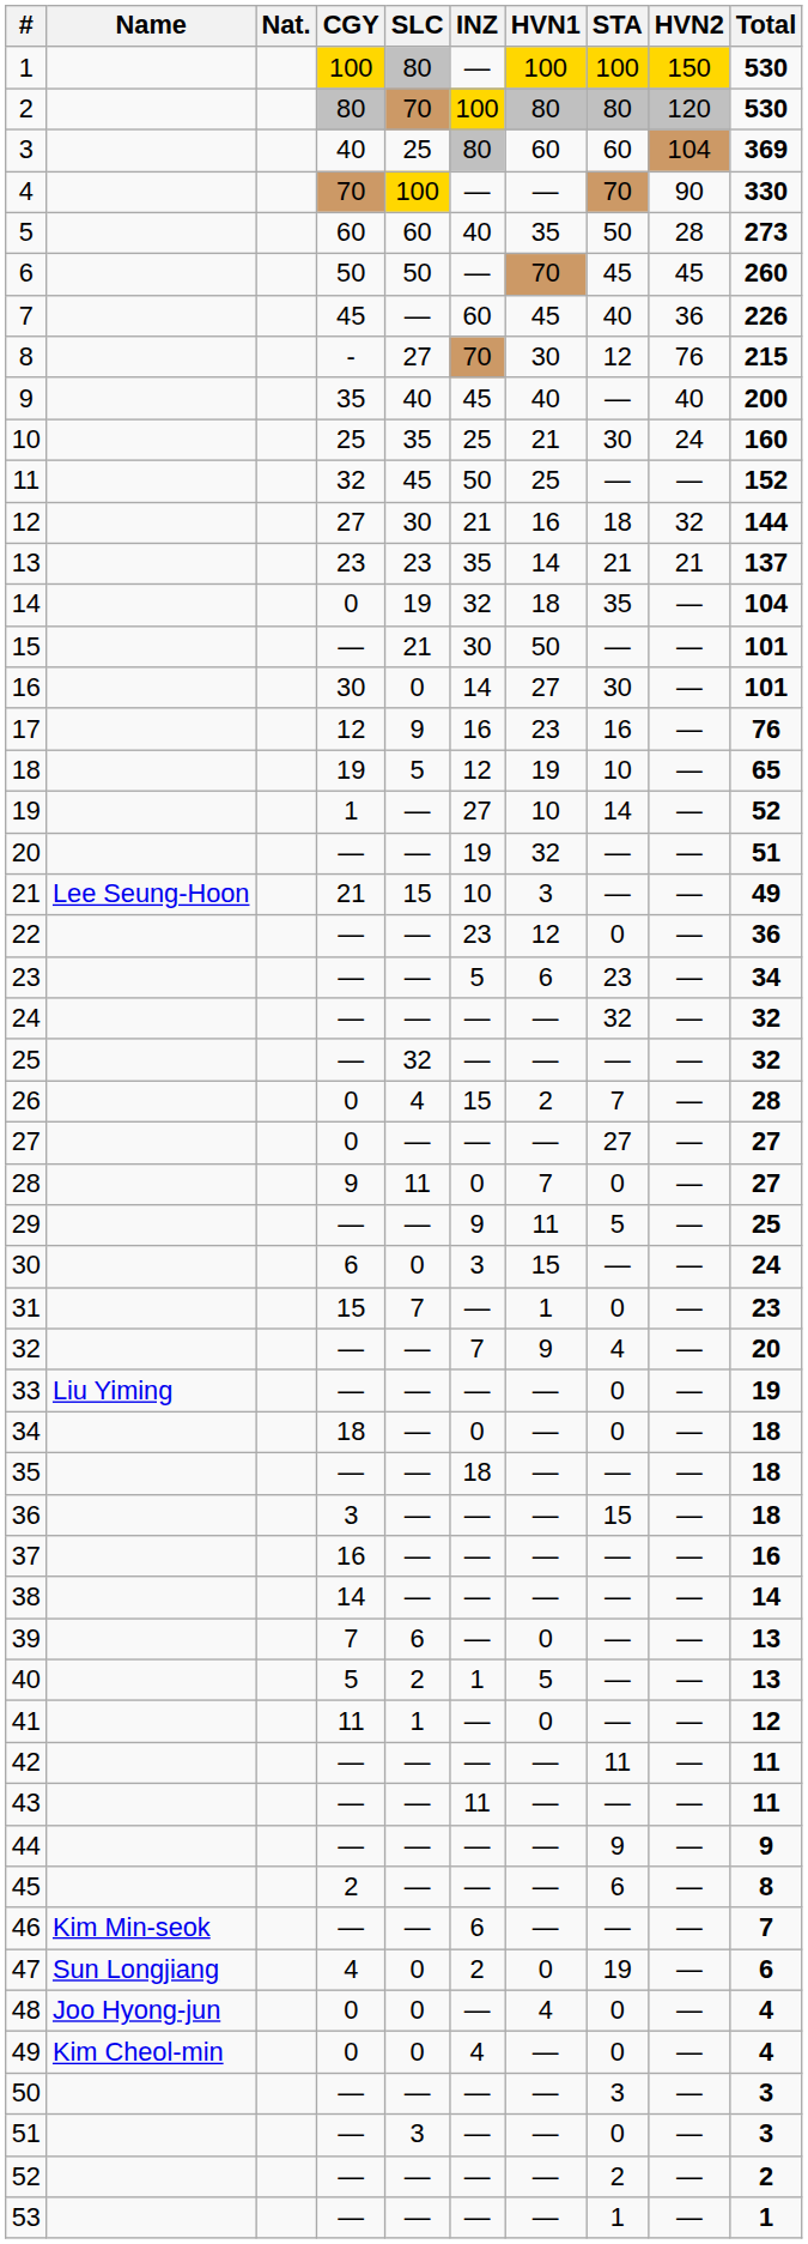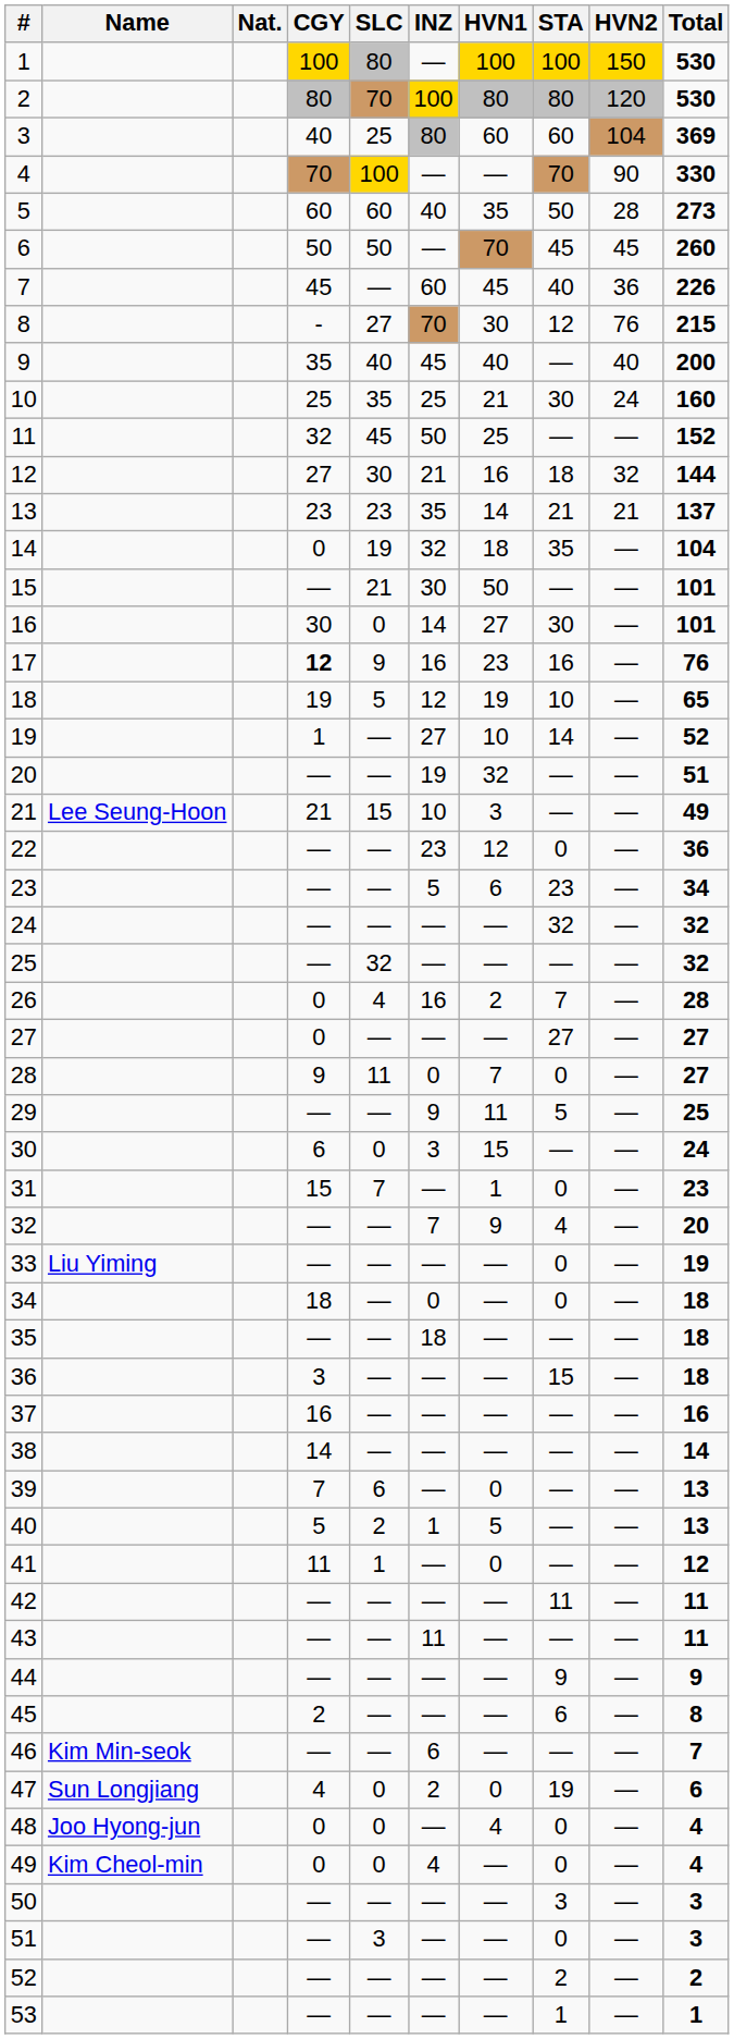 <table class="wikitable sortable" style="text-align:center;">
 <tr>
 <th>#</th>
 <th>Name</th>
 <th>Nat.</th>
 <th>CGY</th>
 <th>SLC</th>
 <th>INZ</th>
 <th>HVN1</th>
 <th>STA</th>
 <th>HVN2</th>
 <th>Total</th>
 </tr>
 <tr>
 <td>1</td>
 <td align=left></td>
 <td></td>
 <td bgcolor=gold>100</td>
 <td bgcolor=silver>80</td>
 <td>—</td>
 <td bgcolor=gold>100</td>
 <td bgcolor=gold>100</td>
 <td bgcolor=gold>150</td>
 <td><strong>530</strong></td>
 </tr>
 <tr>
 <td>2</td>
 <td align=left></td>
 <td></td>
 <td bgcolor=silver>80</td>
 <td bgcolor=cc9966>70</td>
 <td bgcolor=gold>100</td>
 <td bgcolor=silver>80</td>
 <td bgcolor=silver>80</td>
 <td bgcolor=silver>120</td>
 <td><strong>530</strong></td>
 </tr>
 <tr>
 <td>3</td>
 <td align=left></td>
 <td></td>
 <td>40</td>
 <td>25</td>
 <td bgcolor=silver>80</td>
 <td>60</td>
 <td>60</td>
 <td bgcolor=cc9966>104</td>
 <td><strong>369</strong></td>
 </tr>
 <tr>
 <td>4</td>
 <td align=left></td>
 <td></td>
 <td bgcolor=cc9966>70</td>
 <td bgcolor=gold>100</td>
 <td>—</td>
 <td>—</td>
 <td bgcolor=cc9966>70</td>
 <td>90</td>
 <td><strong>330</strong></td>
 </tr>
 <tr>
 <td>5</td>
 <td align=left></td>
 <td></td>
 <td>60</td>
 <td>60</td>
 <td>40</td>
 <td>35</td>
 <td>50</td>
 <td>28</td>
 <td><strong>273</strong></td>
 </tr>
 <tr>
 <td>6</td>
 <td align=left></td>
 <td></td>
 <td>50</td>
 <td>50</td>
 <td>—</td>
 <td bgcolor=cc9966>70</td>
 <td>45</td>
 <td>45</td>
 <td><strong>260</strong></td>
 </tr>
 <tr>
 <td>7</td>
 <td align=left></td>
 <td></td>
 <td>45</td>
 <td>—</td>
 <td>60</td>
 <td>45</td>
 <td>40</td>
 <td>36</td>
 <td><strong>226</strong></td>
 </tr>
 <tr>
 <td>8</td>
 <td align=left></td>
 <td></td>
 <td>-</td>
 <td>27</td>
 <td bgcolor=cc9966>70</td>
 <td>30</td>
 <td>12</td>
 <td>76</td>
 <td><strong>215</strong></td>
 </tr>
 <tr>
 <td>9</td>
 <td align=left></td>
 <td></td>
 <td>35</td>
 <td>40</td>
 <td>45</td>
 <td>40</td>
 <td>—</td>
 <td>40</td>
 <td><strong>200</strong></td>
 </tr>
 <tr>
 <td>10</td>
 <td align=left></td>
 <td></td>
 <td>25</td>
 <td>35</td>
 <td>25</td>
 <td>21</td>
 <td>30</td>
 <td>24</td>
 <td><strong>160</strong></td>
 </tr>
 <tr>
 <td>11</td>
 <td align=left></td>
 <td></td>
 <td>32</td>
 <td>45</td>
 <td>50</td>
 <td>25</td>
 <td>—</td>
 <td>—</td>
 <td><strong>152</strong></td>
 </tr>
 <tr>
 <td>12</td>
 <td align=left></td>
 <td></td>
 <td>27</td>
 <td>30</td>
 <td>21</td>
 <td>16</td>
 <td>18</td>
 <td>32</td>
 <td><strong>144</strong></td>
 </tr>
 <tr>
 <td>13</td>
 <td align=left></td>
 <td></td>
 <td>23</td>
 <td>23</td>
 <td>35</td>
 <td>14</td>
 <td>21</td>
 <td>21</td>
 <td><strong>137</strong></td>
 </tr>
 <tr>
 <td>14</td>
 <td align=left></td>
 <td></td>
 <td>0</td>
 <td>19</td>
 <td>32</td>
 <td>18</td>
 <td>35</td>
 <td>—</td>
 <td><strong>104</strong></td>
 </tr>
 <tr>
 <td>15</td>
 <td align=left></td>
 <td></td>
 <td>—</td>
 <td>21</td>
 <td>30</td>
 <td>50</td>
 <td>—</td>
 <td>—</td>
 <td><strong>101</strong></td>
 </tr>
 <tr>
 <td>16</td>
 <td align=left></td>
 <td></td>
 <td>30</td>
 <td>0</td>
 <td>14</td>
 <td>27</td>
 <td>30</td>
 <td>—</td>
 <td><strong>101</strong></td>
 </tr>
 <tr>
 <td>17</td>
 <td align=left></td>
 <td></td>
-<td>12</td>
+<td><strong>12</strong></td>
 <td>9</td>
 <td>16</td>
 <td>23</td>
 <td>16</td>
 <td>—</td>
 <td><strong>76</strong></td>
 </tr>
 <tr>
 <td>18</td>
 <td align=left></td>
 <td></td>
 <td>19</td>
 <td>5</td>
 <td>12</td>
 <td>19</td>
 <td>10</td>
 <td>—</td>
 <td><strong>65</strong></td>
 </tr>
 <tr>
 <td>19</td>
 <td align=left></td>
 <td></td>
 <td>1</td>
 <td>—</td>
 <td>27</td>
 <td>10</td>
 <td>14</td>
 <td>—</td>
 <td><strong>52</strong></td>
 </tr>
 <tr>
 <td>20</td>
 <td align=left></td>
 <td></td>
 <td>—</td>
 <td>—</td>
 <td>19</td>
 <td>32</td>
 <td>—</td>
 <td>—</td>
 <td><strong>51</strong></td>
 </tr>
 <tr>
 <td>21</td>
 <td align=left><a href='#'>Lee Seung-Hoon</a></td>
 <td></td>
 <td>21</td>
 <td>15</td>
 <td>10</td>
 <td>3</td>
 <td>—</td>
 <td>—</td>
 <td><strong>49</strong></td>
 </tr>
 <tr>
 <td>22</td>
 <td align=left></td>
 <td></td>
 <td>—</td>
 <td>—</td>
 <td>23</td>
 <td>12</td>
 <td>0</td>
 <td>—</td>
 <td><strong>36</strong></td>
 </tr>
 <tr>
 <td>23</td>
 <td align=left></td>
 <td></td>
 <td>—</td>
 <td>—</td>
 <td>5</td>
 <td>6</td>
 <td>23</td>
 <td>—</td>
 <td><strong>34</strong></td>
 </tr>
 <tr>
 <td>24</td>
 <td align=left></td>
 <td></td>
 <td>—</td>
 <td>—</td>
 <td>—</td>
 <td>—</td>
 <td>32</td>
 <td>—</td>
 <td><strong>32</strong></td>
 </tr>
 <tr>
 <td>25</td>
 <td align=left></td>
 <td></td>
 <td>—</td>
 <td>32</td>
 <td>—</td>
 <td>—</td>
 <td>—</td>
 <td>—</td>
 <td><strong>32</strong></td>
 </tr>
 <tr>
 <td>26</td>
 <td align=left></td>
 <td></td>
 <td>0</td>
 <td>4</td>
-<td>15</td>
+<td>16</td>
 <td>2</td>
 <td>7</td>
 <td>—</td>
 <td><strong>28</strong></td>
 </tr>
 <tr>
 <td>27</td>
 <td align=left></td>
 <td></td>
 <td>0</td>
 <td>—</td>
 <td>—</td>
 <td>—</td>
 <td>27</td>
 <td>—</td>
 <td><strong>27</strong></td>
 </tr>
 <tr>
 <td>28</td>
 <td align=left></td>
 <td></td>
 <td>9</td>
 <td>11</td>
 <td>0</td>
 <td>7</td>
 <td>0</td>
 <td>—</td>
 <td><strong>27</strong></td>
 </tr>
 <tr>
 <td>29</td>
 <td align=left></td>
 <td></td>
 <td>—</td>
 <td>—</td>
 <td>9</td>
 <td>11</td>
 <td>5</td>
 <td>—</td>
 <td><strong>25</strong></td>
 </tr>
 <tr>
 <td>30</td>
 <td align=left></td>
 <td></td>
 <td>6</td>
 <td>0</td>
 <td>3</td>
 <td>15</td>
 <td>—</td>
 <td>—</td>
 <td><strong>24</strong></td>
 </tr>
 <tr>
 <td>31</td>
 <td align=left></td>
 <td></td>
 <td>15</td>
 <td>7</td>
 <td>—</td>
 <td>1</td>
 <td>0</td>
 <td>—</td>
 <td><strong>23</strong></td>
 </tr>
 <tr>
 <td>32</td>
 <td align=left></td>
 <td></td>
 <td>—</td>
 <td>—</td>
 <td>7</td>
 <td>9</td>
 <td>4</td>
 <td>—</td>
 <td><strong>20</strong></td>
 </tr>
 <tr>
 <td>33</td>
 <td align=left><a href='#'>Liu Yiming</a></td>
 <td></td>
 <td>—</td>
 <td>—</td>
 <td>—</td>
 <td>—</td>
 <td>0</td>
 <td>—</td>
 <td><strong>19</strong></td>
 </tr>
 <tr>
 <td>34</td>
 <td align=left></td>
 <td></td>
 <td>18</td>
 <td>—</td>
 <td>0</td>
 <td>—</td>
 <td>0</td>
 <td>—</td>
 <td><strong>18</strong></td>
 </tr>
 <tr>
 <td>35</td>
 <td align=left></td>
 <td></td>
 <td>—</td>
 <td>—</td>
 <td>18</td>
 <td>—</td>
 <td>—</td>
 <td>—</td>
 <td><strong>18</strong></td>
 </tr>
 <tr>
 <td>36</td>
 <td align=left></td>
 <td></td>
 <td>3</td>
 <td>—</td>
 <td>—</td>
 <td>—</td>
 <td>15</td>
 <td>—</td>
 <td><strong>18</strong></td>
 </tr>
 <tr>
 <td>37</td>
 <td align=left></td>
 <td></td>
 <td>16</td>
 <td>—</td>
 <td>—</td>
 <td>—</td>
 <td>—</td>
 <td>—</td>
 <td><strong>16</strong></td>
 </tr>
 <tr>
 <td>38</td>
 <td align=left></td>
 <td></td>
 <td>14</td>
 <td>—</td>
 <td>—</td>
 <td>—</td>
 <td>—</td>
 <td>—</td>
 <td><strong>14</strong></td>
 </tr>
 <tr>
 <td>39</td>
 <td align=left></td>
 <td></td>
 <td>7</td>
 <td>6</td>
 <td>—</td>
 <td>0</td>
 <td>—</td>
 <td>—</td>
 <td><strong>13</strong></td>
 </tr>
 <tr>
 <td>40</td>
 <td align=left></td>
 <td></td>
 <td>5</td>
 <td>2</td>
 <td>1</td>
 <td>5</td>
 <td>—</td>
 <td>—</td>
 <td><strong>13</strong></td>
 </tr>
 <tr>
 <td>41</td>
 <td align=left></td>
 <td></td>
 <td>11</td>
 <td>1</td>
 <td>—</td>
 <td>0</td>
 <td>—</td>
 <td>—</td>
 <td><strong>12</strong></td>
 </tr>
 <tr>
 <td>42</td>
 <td align=left></td>
 <td></td>
 <td>—</td>
 <td>—</td>
 <td>—</td>
 <td>—</td>
 <td>11</td>
 <td>—</td>
 <td><strong>11</strong></td>
 </tr>
 <tr>
 <td>43</td>
 <td align=left></td>
 <td></td>
 <td>—</td>
 <td>—</td>
 <td>11</td>
 <td>—</td>
 <td>—</td>
 <td>—</td>
 <td><strong>11</strong></td>
 </tr>
 <tr>
 <td>44</td>
 <td align=left></td>
 <td></td>
 <td>—</td>
 <td>—</td>
 <td>—</td>
 <td>—</td>
 <td>9</td>
 <td>—</td>
 <td><strong>9</strong></td>
 </tr>
 <tr>
 <td>45</td>
 <td align=left></td>
 <td></td>
 <td>2</td>
 <td>—</td>
 <td>—</td>
 <td>—</td>
 <td>6</td>
 <td>—</td>
 <td><strong>8</strong></td>
 </tr>
 <tr>
 <td>46</td>
 <td align=left><a href='#'>Kim Min-seok</a></td>
 <td></td>
 <td>—</td>
 <td>—</td>
 <td>6</td>
 <td>—</td>
 <td>—</td>
 <td>—</td>
 <td><strong>7</strong></td>
 </tr>
 <tr>
 <td>47</td>
 <td align=left><a href='#'>Sun Longjiang</a></td>
 <td></td>
 <td>4</td>
 <td>0</td>
 <td>2</td>
 <td>0</td>
 <td>19</td>
 <td>—</td>
 <td><strong>6</strong></td>
 </tr>
 <tr>
 <td>48</td>
 <td align=left><a href='#'>Joo Hyong-jun</a></td>
 <td></td>
 <td>0</td>
 <td>0</td>
 <td>—</td>
 <td>4</td>
 <td>0</td>
 <td>—</td>
 <td><strong>4</strong></td>
 </tr>
 <tr>
 <td>49</td>
 <td align=left><a href='#'>Kim Cheol-min</a></td>
 <td></td>
 <td>0</td>
 <td>0</td>
 <td>4</td>
 <td>—</td>
 <td>0</td>
 <td>—</td>
 <td><strong>4</strong></td>
 </tr>
 <tr>
 <td>50</td>
 <td align=left></td>
 <td></td>
 <td>—</td>
 <td>—</td>
 <td>—</td>
 <td>—</td>
 <td>3</td>
 <td>—</td>
 <td><strong>3</strong></td>
 </tr>
 <tr>
 <td>51</td>
 <td align=left></td>
 <td></td>
 <td>—</td>
 <td>3</td>
 <td>—</td>
 <td>—</td>
 <td>0</td>
 <td>—</td>
 <td><strong>3</strong></td>
 </tr>
 <tr>
 <td>52</td>
 <td align=left></td>
 <td></td>
 <td>—</td>
 <td>—</td>
 <td>—</td>
 <td>—</td>
 <td>2</td>
 <td>—</td>
 <td><strong>2</strong></td>
 </tr>
 <tr>
 <td>53</td>
 <td align=left></td>
 <td></td>
 <td>—</td>
 <td>—</td>
 <td>—</td>
 <td>—</td>
 <td>1</td>
 <td>—</td>
 <td><strong>1</strong></td>
 </tr>
 </table>
